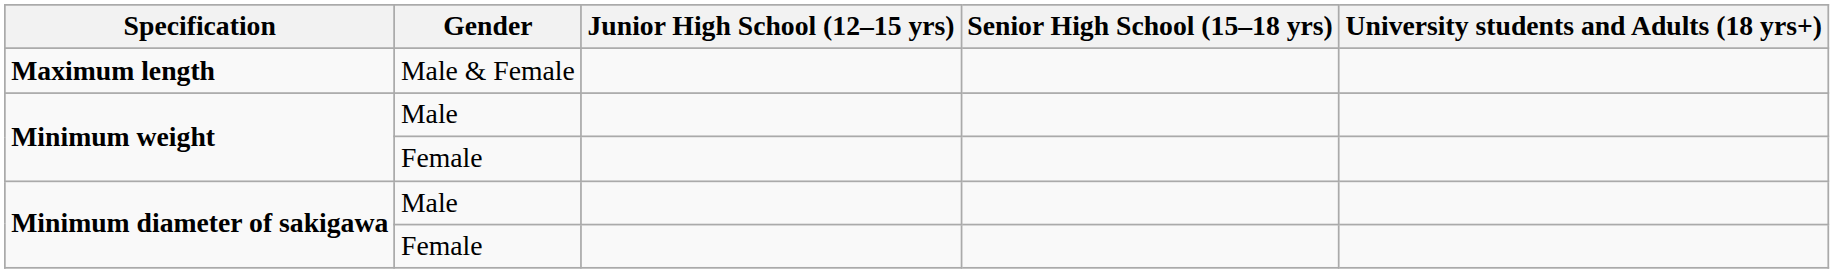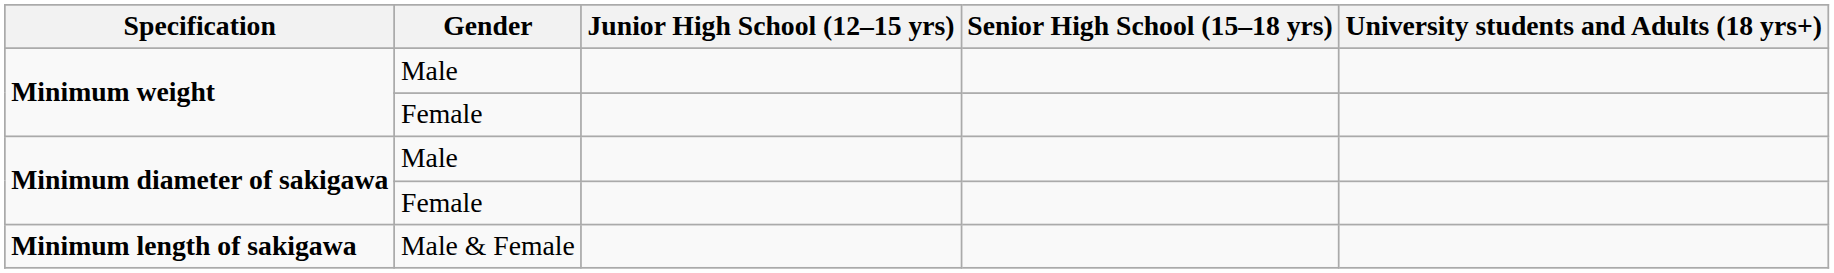 <table class="wikitable">
 <tr>
 <th>Specification</th>
 <th>Gender</th>
 <th>Junior High School (12–15 yrs)</th>
 <th>Senior High School (15–18 yrs)</th>
 <th>University students and Adults (18 yrs+)</th>
-</tr>
-<tr>
-<td align="left"><strong>Maximum length</strong></td>
-<td>Male & Female</td>
-<td></td>
-<td></td>
-<td></td>
 </tr>
 <tr>
 <td align="left"  rowspan="2"><strong>Minimum weight</strong></td>
 <td>Male</td>
 <td></td>
 <td></td>
 <td></td>
 </tr>
 <tr>
 <td>Female</td>
 <td></td>
 <td></td>
 <td></td>
 </tr>
 <tr>
 <td align="left"  rowspan="2"><strong>Minimum diameter of sakigawa</strong></td>
 <td>Male</td>
 <td></td>
 <td></td>
 <td></td>
 </tr>
 <tr>
 <td>Female</td>
 <td></td>
 <td></td>
 <td></td>
 </tr>
+<tr>
+<td align="left"><strong>Minimum length of sakigawa</strong></td>
+<td>Male & Female</td>
+<td></td>
+<td></td>
+<td></td>
+</tr>
 </table>
